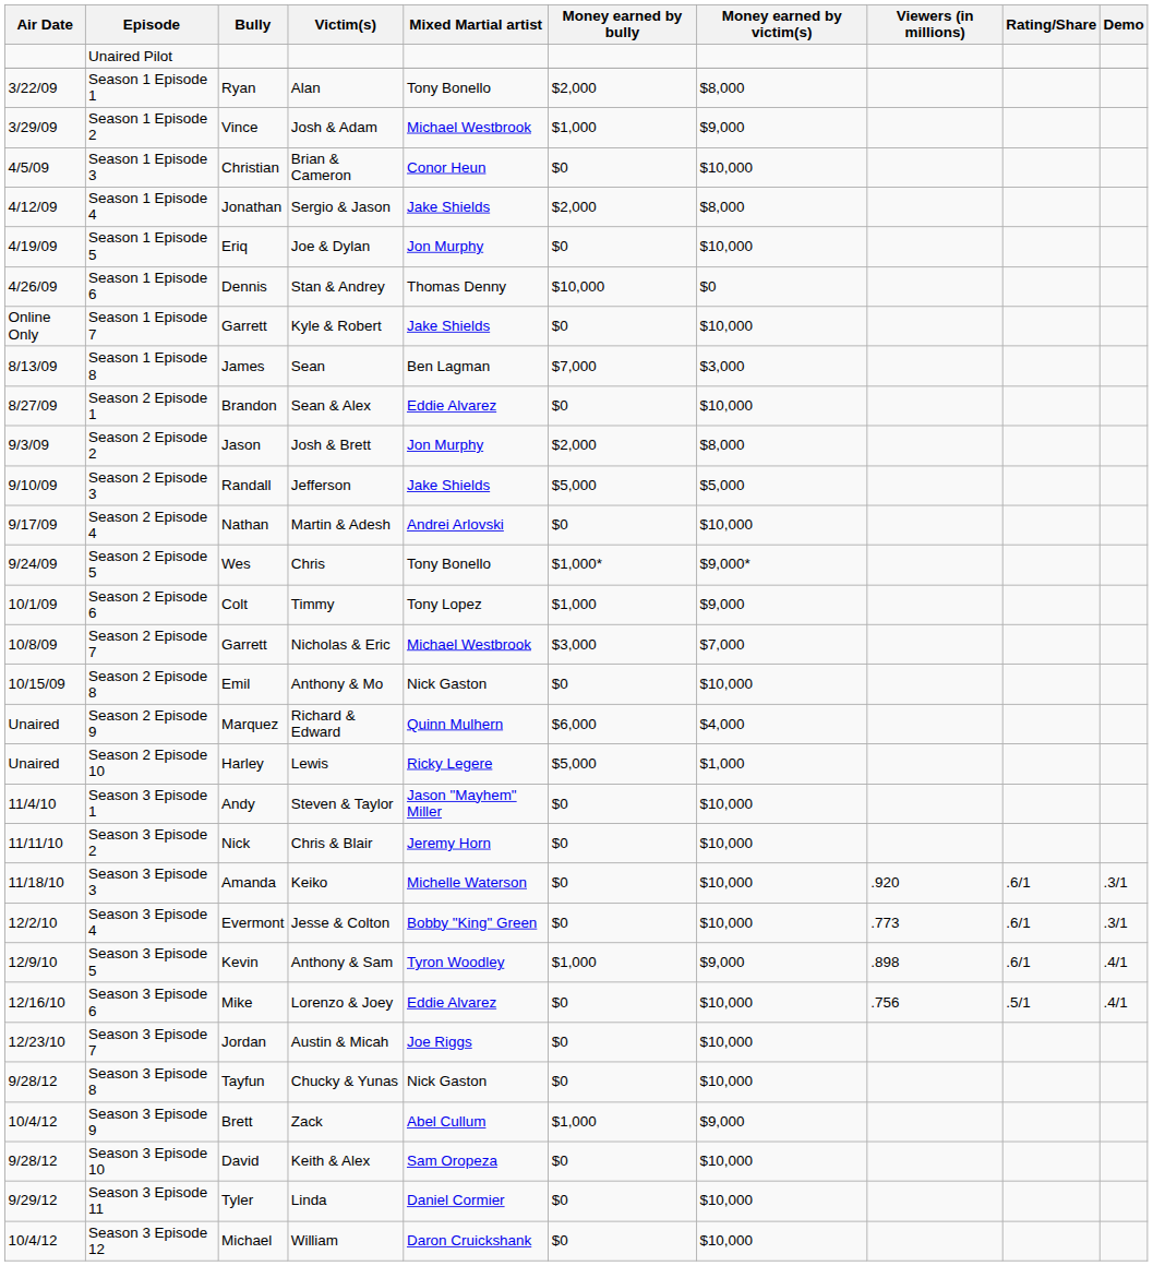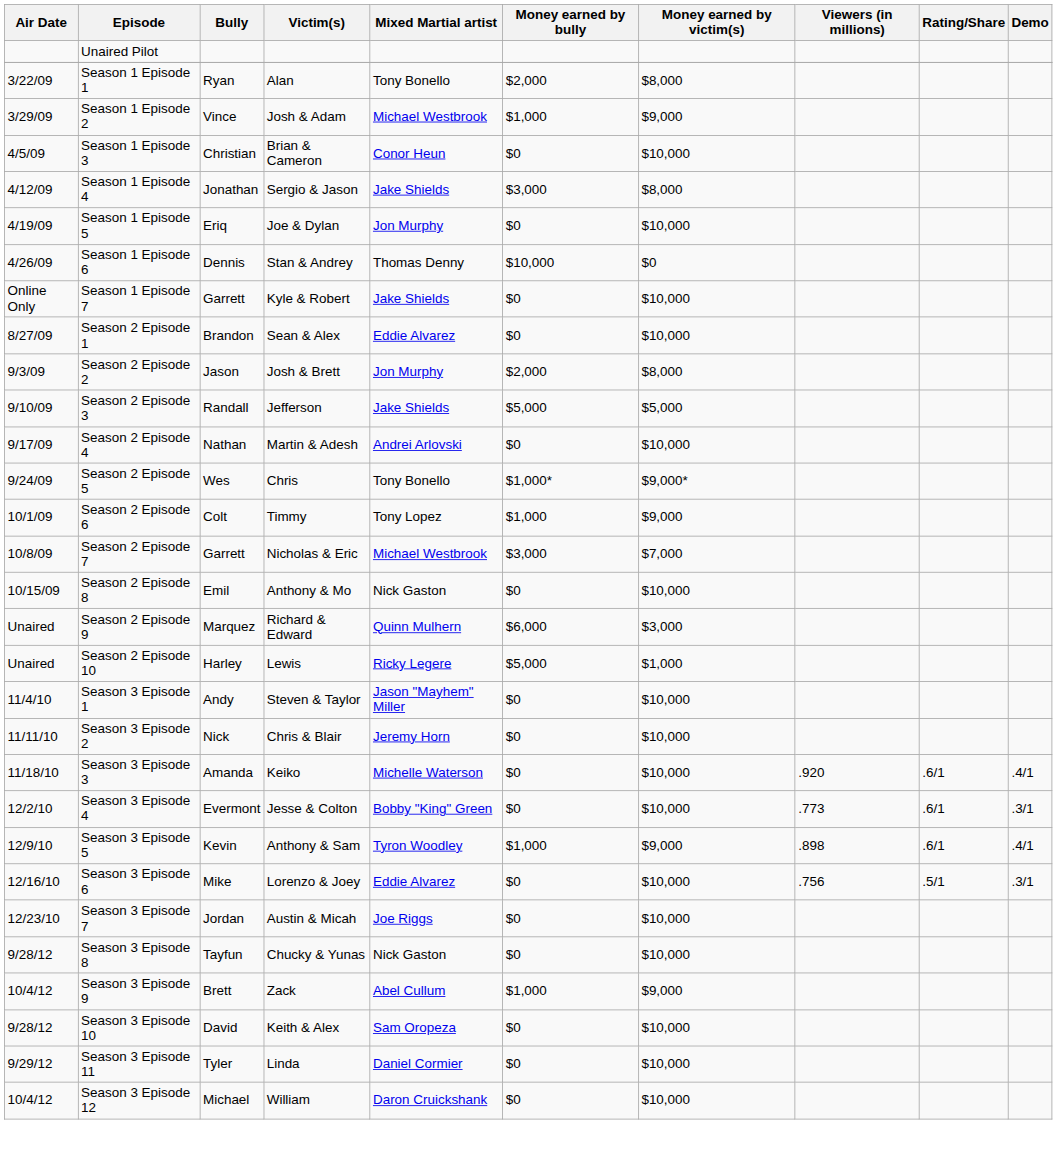 <table class="wikitable sortable">
 <tr>
 <th>Air Date</th>
 <th>Episode</th>
 <th>Bully</th>
 <th>Victim(s)</th>
 <th>Mixed Martial artist</th>
 <th>Money earned by bully</th>
 <th>Money earned by victim(s)</th>
 <th>Viewers (in millions)</th>
 <th>Rating/Share</th>
 <th>Demo</th>
 </tr>
 <tr>
 <td></td>
 <td>Unaired Pilot</td>
 <td></td>
 <td></td>
 <td></td>
 <td></td>
 <td></td>
 <td></td>
 <td></td>
 <td></td>
 </tr>
 <tr>
 </tr>
 <tr>
 <td>3/22/09</td>
 <td>Season 1 Episode 1</td>
 <td>Ryan</td>
 <td>Alan</td>
 <td>Tony Bonello</td>
 <td>$2,000</td>
 <td>$8,000</td>
 <td></td>
 <td></td>
 <td></td>
 </tr>
 <tr>
 <td>3/29/09</td>
 <td>Season 1 Episode 2</td>
 <td>Vince</td>
 <td>Josh & Adam</td>
 <td><a href='#'>Michael Westbrook</a></td>
 <td>$1,000</td>
 <td>$9,000</td>
 <td></td>
 <td></td>
 <td></td>
 </tr>
 <tr>
 <td>4/5/09</td>
 <td>Season 1 Episode 3</td>
 <td>Christian</td>
 <td>Brian & Cameron</td>
 <td><a href='#'>Conor Heun</a></td>
 <td>$0</td>
 <td>$10,000</td>
 <td></td>
 <td></td>
 <td></td>
 </tr>
 <tr>
 <td>4/12/09</td>
 <td>Season 1 Episode 4</td>
 <td>Jonathan</td>
 <td>Sergio & Jason</td>
 <td><a href='#'>Jake Shields</a></td>
-<td>$2,000</td>
+<td>$3,000</td>
 <td>$8,000</td>
 <td></td>
 <td></td>
 <td></td>
 </tr>
 <tr>
 <td>4/19/09</td>
 <td>Season 1 Episode 5</td>
 <td>Eriq</td>
 <td>Joe & Dylan</td>
 <td><a href='#'>Jon Murphy</a></td>
 <td>$0</td>
 <td>$10,000</td>
 <td></td>
 <td></td>
 <td></td>
 </tr>
 <tr>
 <td>4/26/09</td>
 <td>Season 1 Episode 6</td>
 <td>Dennis</td>
 <td>Stan & Andrey</td>
 <td>Thomas Denny</td>
 <td>$10,000</td>
 <td>$0</td>
 <td></td>
 <td></td>
 <td></td>
 </tr>
 <tr>
 <td>Online Only</td>
 <td>Season 1 Episode 7</td>
 <td>Garrett</td>
 <td>Kyle & Robert</td>
 <td><a href='#'>Jake Shields</a></td>
 <td>$0</td>
 <td>$10,000</td>
-<td></td>
-<td></td>
-<td></td>
-</tr>
-<tr>
-<td>8/13/09</td>
-<td>Season 1 Episode 8</td>
-<td>James</td>
-<td>Sean</td>
-<td>Ben Lagman</td>
-<td>$7,000</td>
-<td>$3,000</td>
 <td></td>
 <td></td>
 <td></td>
 </tr>
 <tr>
 <td>8/27/09</td>
 <td>Season 2 Episode 1</td>
 <td>Brandon</td>
 <td>Sean & Alex</td>
 <td><a href='#'>Eddie Alvarez</a></td>
 <td>$0</td>
 <td>$10,000</td>
 <td></td>
 <td></td>
 <td></td>
 </tr>
 <tr>
 <td>9/3/09</td>
 <td>Season 2 Episode 2</td>
 <td>Jason</td>
 <td>Josh & Brett</td>
 <td><a href='#'>Jon Murphy</a></td>
 <td>$2,000</td>
 <td>$8,000</td>
 <td></td>
 <td></td>
 <td></td>
 </tr>
 <tr>
 <td>9/10/09</td>
 <td>Season 2 Episode 3</td>
 <td>Randall</td>
 <td>Jefferson</td>
 <td><a href='#'>Jake Shields</a></td>
 <td>$5,000</td>
 <td>$5,000</td>
 <td></td>
 <td></td>
 <td></td>
 </tr>
 <tr>
 <td>9/17/09</td>
 <td>Season 2 Episode 4</td>
 <td>Nathan</td>
 <td>Martin & Adesh</td>
 <td><a href='#'>Andrei Arlovski</a></td>
 <td>$0</td>
 <td>$10,000</td>
 <td></td>
 <td></td>
 <td></td>
 </tr>
 <tr>
 <td>9/24/09</td>
 <td>Season 2 Episode 5</td>
 <td>Wes</td>
 <td>Chris</td>
 <td>Tony Bonello</td>
 <td>$1,000*</td>
 <td>$9,000*</td>
 <td></td>
 <td></td>
 <td></td>
 </tr>
 <tr>
 <td>10/1/09</td>
 <td>Season 2 Episode 6</td>
 <td>Colt</td>
 <td>Timmy</td>
 <td>Tony Lopez</td>
 <td>$1,000</td>
 <td>$9,000</td>
 <td></td>
 <td></td>
 <td></td>
 </tr>
 <tr>
 <td>10/8/09</td>
 <td>Season 2 Episode 7</td>
 <td>Garrett</td>
 <td>Nicholas & Eric</td>
 <td><a href='#'>Michael Westbrook</a></td>
 <td>$3,000</td>
 <td>$7,000</td>
 <td></td>
 <td></td>
 <td></td>
 </tr>
 <tr>
 <td>10/15/09</td>
 <td>Season 2 Episode 8</td>
 <td>Emil</td>
 <td>Anthony & Mo</td>
 <td>Nick Gaston</td>
 <td>$0</td>
 <td>$10,000</td>
 <td></td>
 <td></td>
 <td></td>
 </tr>
 <tr>
 <td>Unaired</td>
 <td>Season 2 Episode 9</td>
 <td>Marquez</td>
 <td>Richard & Edward</td>
 <td><a href='#'>Quinn Mulhern</a></td>
 <td>$6,000</td>
-<td>$4,000</td>
+<td>$3,000</td>
 <td></td>
 <td></td>
 <td></td>
 </tr>
 <tr>
 <td>Unaired</td>
 <td>Season 2 Episode 10</td>
 <td>Harley</td>
 <td>Lewis</td>
 <td><a href='#'>Ricky Legere</a></td>
 <td>$5,000</td>
 <td>$1,000</td>
 <td></td>
 <td></td>
 <td></td>
 </tr>
 <tr>
 <td>11/4/10</td>
 <td>Season 3 Episode 1</td>
 <td>Andy</td>
 <td>Steven & Taylor</td>
 <td><a href='#'>Jason "Mayhem" Miller</a></td>
 <td>$0</td>
 <td>$10,000</td>
 <td></td>
 <td></td>
 <td></td>
 </tr>
 <tr>
 <td>11/11/10</td>
 <td>Season 3 Episode 2</td>
 <td>Nick</td>
 <td>Chris & Blair</td>
 <td><a href='#'>Jeremy Horn</a></td>
 <td>$0</td>
 <td>$10,000</td>
 <td></td>
 <td></td>
 <td></td>
 </tr>
 <tr>
 <td>11/18/10</td>
 <td>Season 3 Episode 3</td>
 <td>Amanda</td>
 <td>Keiko</td>
 <td><a href='#'>Michelle Waterson</a></td>
 <td>$0</td>
 <td>$10,000</td>
 <td>.920</td>
 <td>.6/1</td>
-<td>.3/1</td>
+<td>.4/1</td>
 </tr>
 <tr>
 <td>12/2/10</td>
 <td>Season 3 Episode 4</td>
 <td>Evermont</td>
 <td>Jesse & Colton</td>
 <td><a href='#'>Bobby "King" Green</a></td>
 <td>$0</td>
 <td>$10,000</td>
 <td>.773</td>
 <td>.6/1</td>
 <td>.3/1</td>
 </tr>
 <tr>
 <td>12/9/10</td>
 <td>Season 3 Episode 5</td>
 <td>Kevin</td>
 <td>Anthony & Sam</td>
 <td><a href='#'>Tyron Woodley</a></td>
 <td>$1,000</td>
 <td>$9,000</td>
 <td>.898</td>
 <td>.6/1</td>
 <td>.4/1</td>
 </tr>
 <tr>
 <td>12/16/10</td>
 <td>Season 3 Episode 6</td>
 <td>Mike</td>
 <td>Lorenzo & Joey</td>
 <td><a href='#'>Eddie Alvarez</a></td>
 <td>$0</td>
 <td>$10,000</td>
 <td>.756</td>
 <td>.5/1</td>
-<td>.4/1</td>
+<td>.3/1</td>
 </tr>
 <tr>
 <td>12/23/10</td>
 <td>Season 3 Episode 7</td>
 <td>Jordan</td>
 <td>Austin & Micah</td>
 <td><a href='#'>Joe Riggs</a></td>
 <td>$0</td>
 <td>$10,000</td>
 <td></td>
 <td></td>
 <td></td>
 </tr>
 <tr>
 <td>9/28/12</td>
 <td>Season 3 Episode 8</td>
 <td>Tayfun</td>
 <td>Chucky & Yunas</td>
 <td>Nick Gaston</td>
 <td>$0</td>
 <td>$10,000</td>
 <td></td>
 <td></td>
 <td></td>
 </tr>
 <tr>
 <td>10/4/12</td>
 <td>Season 3 Episode 9</td>
 <td>Brett</td>
 <td>Zack</td>
 <td><a href='#'>Abel Cullum</a></td>
 <td>$1,000</td>
 <td>$9,000</td>
 <td></td>
 <td></td>
 <td></td>
 </tr>
 <tr>
 <td>9/28/12</td>
 <td>Season 3 Episode 10</td>
 <td>David</td>
 <td>Keith & Alex</td>
 <td><a href='#'>Sam Oropeza</a></td>
 <td>$0</td>
 <td>$10,000</td>
 <td></td>
 <td></td>
 <td></td>
 </tr>
 <tr>
 <td>9/29/12</td>
 <td>Season 3 Episode 11</td>
 <td>Tyler</td>
 <td>Linda</td>
 <td><a href='#'>Daniel Cormier</a></td>
 <td>$0</td>
 <td>$10,000</td>
 <td></td>
 <td></td>
 <td></td>
 </tr>
 <tr>
 <td>10/4/12</td>
 <td>Season 3 Episode 12</td>
 <td>Michael</td>
 <td>William</td>
 <td><a href='#'>Daron Cruickshank</a></td>
 <td>$0</td>
 <td>$10,000</td>
 <td></td>
 <td></td>
 <td></td>
 </tr>
 </table>
